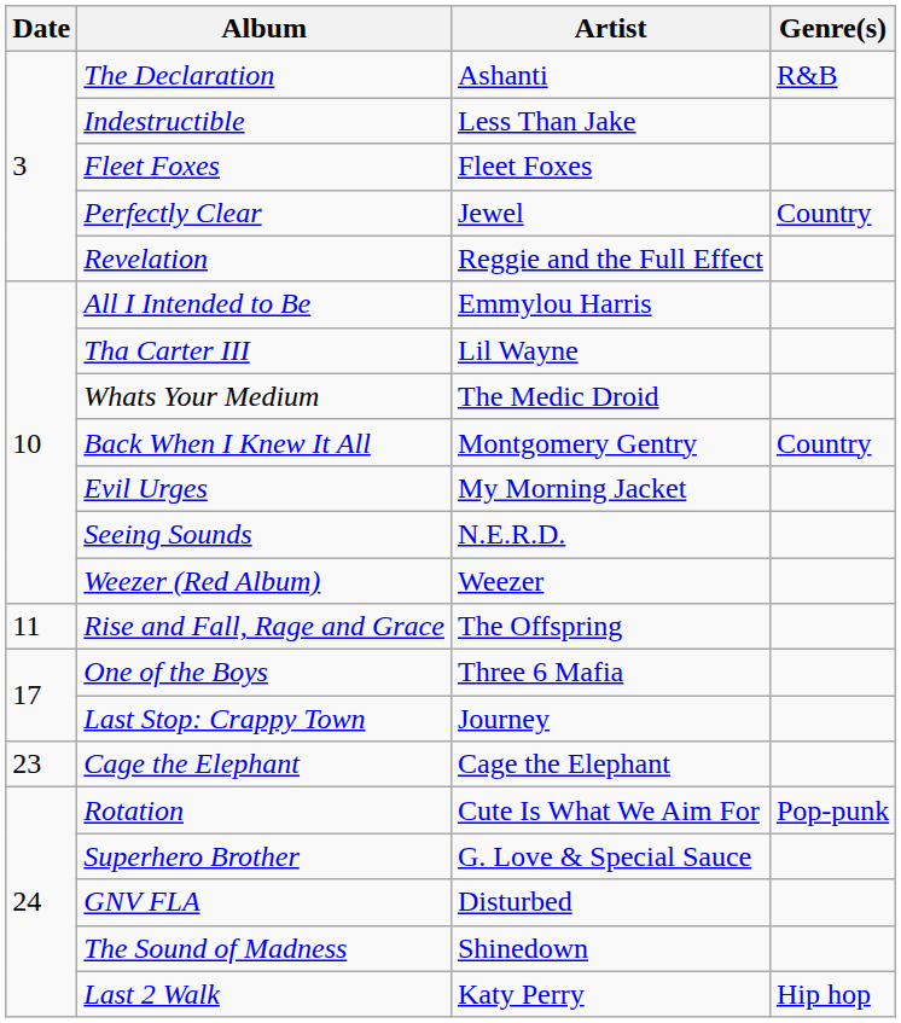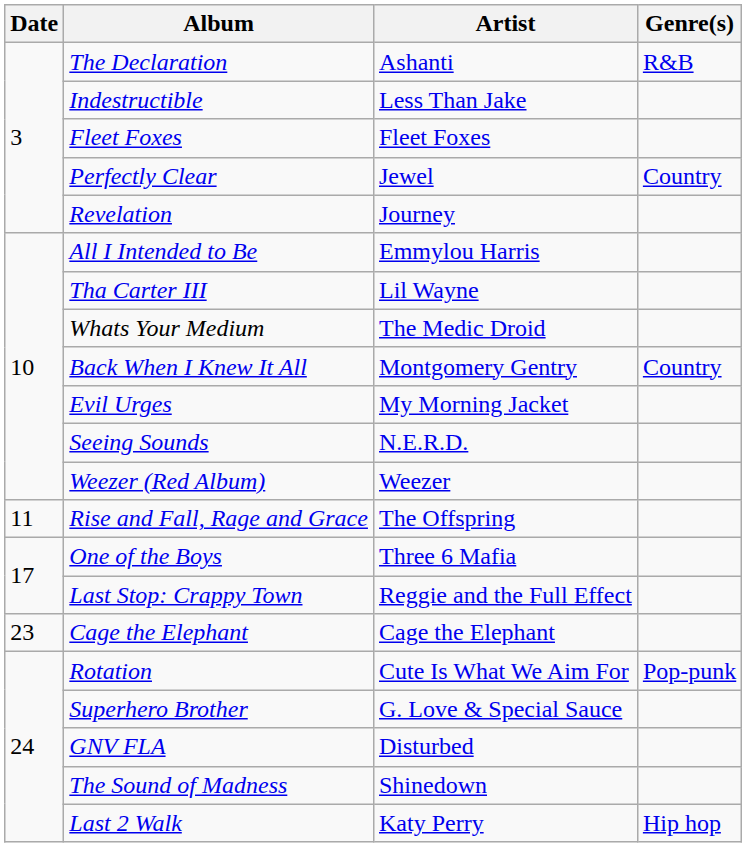 <table class="wikitable">
 <tr>
 <th>Date</th>
 <th>Album</th>
 <th>Artist</th>
 <th>Genre(s)</th>
 </tr>
 <tr>
 <td rowspan="5">3</td>
 <td><em><a href='#'>The Declaration</a></em></td>
 <td><a href='#'>Ashanti</a></td>
 <td><a href='#'>R&B</a></td>
 </tr>
 <tr>
 <td><em><a href='#'>Indestructible</a></em></td>
 <td><a href='#'>Less Than Jake</a></td>
 <td></td>
 </tr>
 <tr>
 <td><em><a href='#'>Fleet Foxes</a></em></td>
 <td><a href='#'>Fleet Foxes</a></td>
 <td></td>
 </tr>
 <tr>
 <td><em><a href='#'>Perfectly Clear</a></em></td>
 <td><a href='#'>Jewel</a></td>
 <td><a href='#'>Country</a></td>
 </tr>
 <tr>
 <td><em><a href='#'>Revelation</a></em></td>
-<td><a href='#'>Reggie and the Full Effect</a></td>
+<td><a href='#'>Journey</a></td>
 <td></td>
 </tr>
 <tr>
 <td rowspan="7">10</td>
 <td><em><a href='#'>All I Intended to Be</a></em></td>
 <td><a href='#'>Emmylou Harris</a></td>
 <td></td>
 </tr>
 <tr>
 <td><em><a href='#'>Tha Carter III</a></em></td>
 <td><a href='#'>Lil Wayne</a></td>
 <td></td>
 </tr>
 <tr>
 <td><em>Whats Your Medium</em></td>
 <td><a href='#'>The Medic Droid</a></td>
 <td></td>
 </tr>
 <tr>
 <td><em><a href='#'>Back When I Knew It All</a></em></td>
 <td><a href='#'>Montgomery Gentry</a></td>
 <td><a href='#'>Country</a></td>
 </tr>
 <tr>
 <td><em><a href='#'>Evil Urges</a></em></td>
 <td><a href='#'>My Morning Jacket</a></td>
 <td></td>
 </tr>
 <tr>
 <td><em><a href='#'>Seeing Sounds</a></em></td>
 <td><a href='#'>N.E.R.D.</a></td>
 <td></td>
 </tr>
 <tr>
 <td><em><a href='#'>Weezer (Red Album)</a></em></td>
 <td><a href='#'>Weezer</a></td>
 <td></td>
 </tr>
 <tr>
 <td>11</td>
 <td><em><a href='#'>Rise and Fall, Rage and Grace</a></em></td>
 <td><a href='#'>The Offspring</a></td>
 <td></td>
 </tr>
 <tr>
 <td rowspan="2">17</td>
 <td><em><a href='#'>One of the Boys</a></em></td>
 <td><a href='#'>Three 6 Mafia</a></td>
 <td></td>
 </tr>
 <tr>
 <td><em><a href='#'>Last Stop: Crappy Town</a></em></td>
-<td><a href='#'>Journey</a></td>
+<td><a href='#'>Reggie and the Full Effect</a></td>
 <td></td>
 </tr>
 <tr>
 <td>23</td>
 <td><em><a href='#'>Cage the Elephant</a></em></td>
 <td><a href='#'>Cage the Elephant</a></td>
 <td></td>
 </tr>
 <tr>
 <td rowspan="5">24</td>
 <td><em><a href='#'>Rotation</a></em></td>
 <td><a href='#'>Cute Is What We Aim For</a></td>
 <td><a href='#'>Pop-punk</a></td>
 </tr>
 <tr>
 <td><em><a href='#'>Superhero Brother</a></em></td>
 <td><a href='#'>G. Love & Special Sauce</a></td>
 <td></td>
 </tr>
 <tr>
 <td><em><a href='#'>GNV FLA</a></em></td>
 <td><a href='#'>Disturbed</a></td>
 <td></td>
 </tr>
 <tr>
 <td><em><a href='#'>The Sound of Madness</a></em></td>
 <td><a href='#'>Shinedown</a></td>
 <td></td>
 </tr>
 <tr>
 <td><em><a href='#'>Last 2 Walk</a></em></td>
 <td><a href='#'>Katy Perry</a></td>
 <td><a href='#'>Hip hop</a></td>
 </tr>
 </table>
